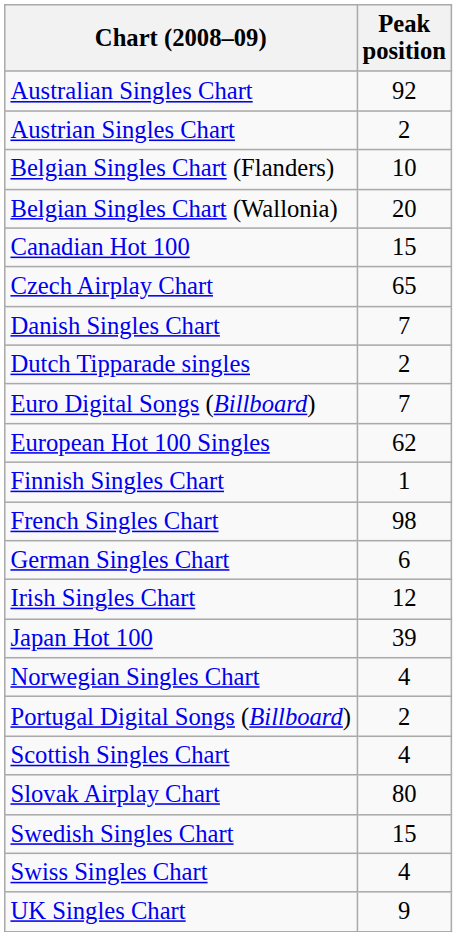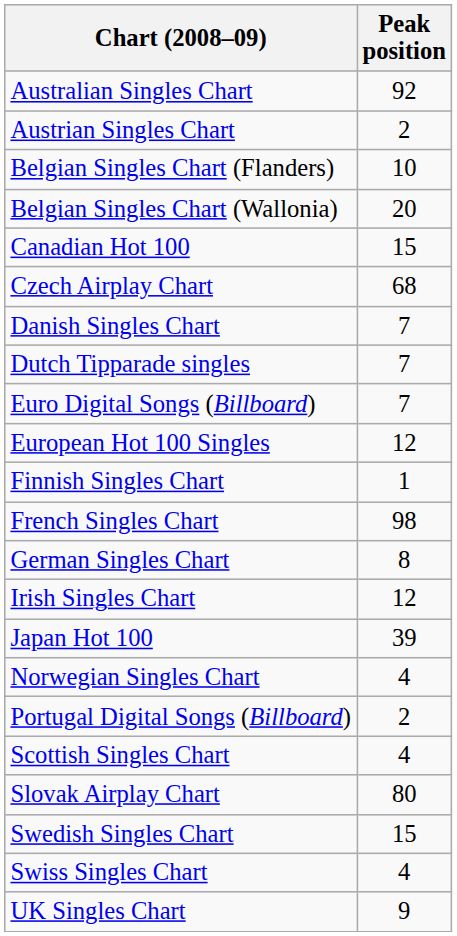 <table class="wikitable sortable">
 <tr>
 <th>Chart (2008–09)</th>
 <th>Peak<br>position</th>
 </tr>
 <tr>
 <td><a href='#'>Australian Singles Chart</a></td>
 <td align="center">92</td>
 </tr>
 <tr>
 <td><a href='#'>Austrian Singles Chart</a></td>
 <td align="center">2</td>
 </tr>
 <tr>
 <td><a href='#'>Belgian Singles Chart</a> (Flanders)</td>
 <td align="center">10</td>
 </tr>
 <tr>
 <td><a href='#'>Belgian Singles Chart</a> (Wallonia)</td>
 <td align="center">20</td>
 </tr>
 <tr>
 <td><a href='#'>Canadian Hot 100</a></td>
 <td align="center">15</td>
 </tr>
 <tr>
 <td><a href='#'>Czech Airplay Chart</a></td>
-<td align="center">65</td>
+<td align="center">68</td>
 </tr>
 <tr>
 <td><a href='#'>Danish Singles Chart</a></td>
 <td align="center">7</td>
 </tr>
 <tr>
 <td><a href='#'>Dutch Tipparade singles</a></td>
-<td align="center">2</td>
+<td align="center">7</td>
 </tr>
 <tr>
 <td><a href='#'>Euro Digital Songs</a> (<em><a href='#'>Billboard</a></em>)</td>
 <td style="text-align:center;">7</td>
 </tr>
 <tr>
 <td><a href='#'>European Hot 100 Singles</a></td>
-<td align="center">62</td>
+<td align="center">12</td>
 </tr>
 <tr>
 <td><a href='#'>Finnish Singles Chart</a></td>
 <td align="center">1</td>
 </tr>
 <tr>
 <td><a href='#'>French Singles Chart</a></td>
 <td align="center">98</td>
 </tr>
 <tr>
 <td><a href='#'>German Singles Chart</a></td>
-<td align="center">6</td>
+<td align="center">8</td>
 </tr>
 <tr>
 <td><a href='#'>Irish Singles Chart</a></td>
 <td align="center">12</td>
 </tr>
 <tr>
 <td><a href='#'>Japan Hot 100</a></td>
 <td align="center">39</td>
 </tr>
 <tr>
 <td><a href='#'>Norwegian Singles Chart</a></td>
 <td align="center">4</td>
 </tr>
 <tr>
 <td scope="row"><a href='#'>Portugal Digital Songs</a> (<em><a href='#'>Billboard</a></em>)</td>
 <td style="text-align:center;">2</td>
 </tr>
 <tr>
 <td><a href='#'>Scottish Singles Chart</a></td>
 <td align="center">4</td>
 </tr>
 <tr>
 <td><a href='#'>Slovak Airplay Chart</a></td>
 <td align="center">80</td>
 </tr>
 <tr>
 <td><a href='#'>Swedish Singles Chart</a></td>
 <td align="center">15</td>
 </tr>
 <tr>
 <td><a href='#'>Swiss Singles Chart</a></td>
 <td align="center">4</td>
 </tr>
 <tr>
 <td><a href='#'>UK Singles Chart</a></td>
 <td align="center">9</td>
 </tr>
 <tr>
 </tr>
 </table>
